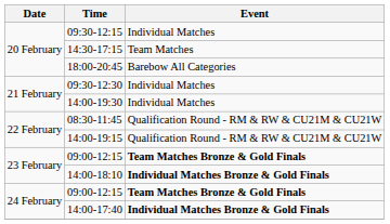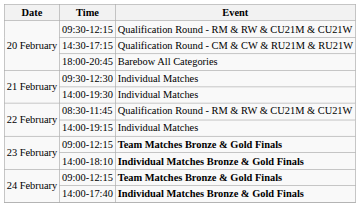 <table class=wikitable>
 <tr>
 <th>Date</th>
 <th>Time</th>
 <th>Event</th>
 </tr>
 <tr>
 <td rowspan="3">20 February</td>
 <td>09:30-12:15</td>
-<td>Individual Matches</td>
+<td>Qualification Round - RM & RW & CU21M & CU21W</td>
 </tr>
 <tr>
 <td>14:30-17:15</td>
-<td>Team Matches</td>
+<td>Qualification Round - CM & CW & RU21M & RU21W</td>
 </tr>
 <tr>
 <td>18:00-20:45</td>
 <td>Barebow All Categories</td>
 </tr>
 <tr>
 <td rowspan="2">21 February</td>
 <td>09:30-12:30</td>
 <td>Individual Matches</td>
 </tr>
 <tr>
 <td>14:00-19:30</td>
 <td>Individual Matches</td>
 </tr>
 <tr>
 <td rowspan="2">22 February</td>
 <td>08:30-11:45</td>
 <td>Qualification Round - RM & RW & CU21M & CU21W</td>
 </tr>
 <tr>
 <td>14:00-19:15</td>
-<td>Qualification Round - RM & RW & CU21M & CU21W</td>
+<td>Individual Matches</td>
 </tr>
 <tr>
 <td rowspan="2">23 February</td>
 <td>09:00-12:15</td>
 <td><strong>Team Matches Bronze & Gold Finals</strong></td>
 </tr>
 <tr>
 <td>14:00-18:10</td>
 <td><strong>Individual Matches Bronze & Gold Finals</strong></td>
 </tr>
 <tr>
 <td rowspan="2">24 February</td>
 <td>09:00-12:15</td>
 <td><strong>Team Matches Bronze & Gold Finals</strong></td>
 </tr>
 <tr>
 <td>14:00-17:40</td>
 <td><strong>Individual Matches Bronze & Gold Finals</strong></td>
 </tr>
 <tr>
 </tr>
 </table>
